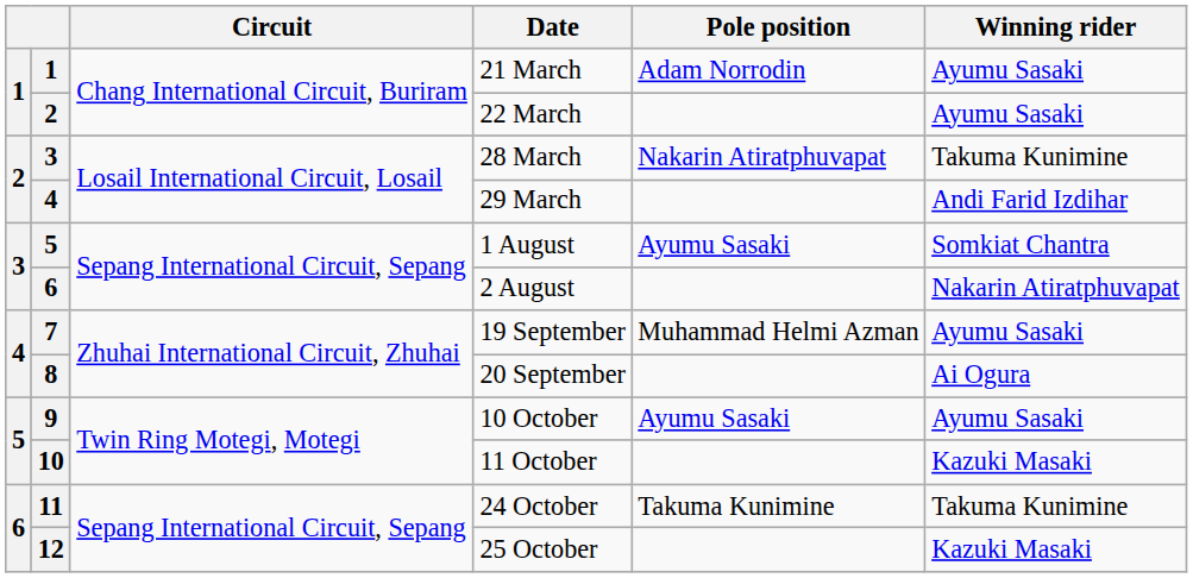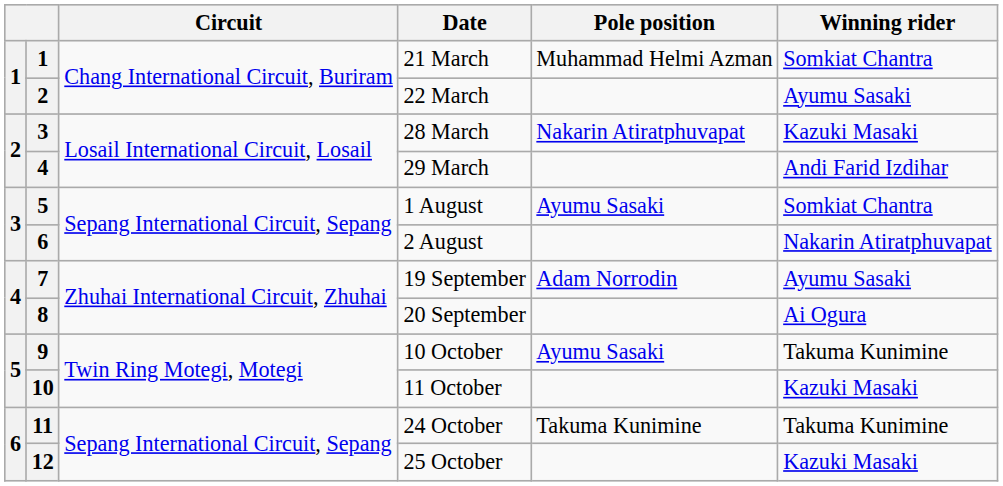 <table class="wikitable" style="font-size:85%">
 <tr>
 <th colspan="2"></th>
 <th>Circuit</th>
 <th>Date</th>
 <th>Pole position</th>
 <th>Winning rider</th>
 </tr>
 <tr>
 <th rowspan="2">1</th>
 <th>1</th>
 <td rowspan="2"> <a href='#'>Chang International Circuit</a>, <a href='#'>Buriram</a></td>
 <td>21 March</td>
-<td> <a href='#'>Adam Norrodin</a></td>
-<td> <a href='#'>Ayumu Sasaki</a></td>
+<td> Muhammad Helmi Azman</td>
+<td> <a href='#'>Somkiat Chantra</a></td>
 </tr>
 <tr>
 <th>2</th>
 <td>22 March</td>
 <td></td>
 <td> <a href='#'>Ayumu Sasaki</a></td>
 </tr>
 <tr>
 <th rowspan="2">2</th>
 <th>3</th>
 <td rowspan="2"> <a href='#'>Losail International Circuit</a>, <a href='#'>Losail</a></td>
 <td>28 March</td>
 <td> <a href='#'>Nakarin Atiratphuvapat</a></td>
-<td> Takuma Kunimine</td>
+<td> <a href='#'>Kazuki Masaki</a></td>
 </tr>
 <tr>
 <th>4</th>
 <td>29 March</td>
 <td></td>
 <td> <a href='#'>Andi Farid Izdihar</a></td>
 </tr>
 <tr>
 <th rowspan="2">3</th>
 <th>5</th>
 <td rowspan="2"> <a href='#'>Sepang International Circuit</a>, <a href='#'>Sepang</a></td>
 <td>1 August</td>
 <td> <a href='#'>Ayumu Sasaki</a></td>
 <td> <a href='#'>Somkiat Chantra</a></td>
 </tr>
 <tr>
 <th>6</th>
 <td>2 August</td>
 <td></td>
 <td> <a href='#'>Nakarin Atiratphuvapat</a></td>
 </tr>
 <tr>
 <th rowspan="2">4</th>
 <th>7</th>
 <td rowspan="2"> <a href='#'>Zhuhai International Circuit</a>, <a href='#'>Zhuhai</a></td>
 <td>19 September</td>
-<td> Muhammad Helmi Azman</td>
+<td> <a href='#'>Adam Norrodin</a></td>
 <td> <a href='#'>Ayumu Sasaki</a></td>
 </tr>
 <tr>
 <th>8</th>
 <td>20 September</td>
 <td></td>
 <td> <a href='#'>Ai Ogura</a></td>
 </tr>
 <tr>
 <th rowspan="2">5</th>
 <th>9</th>
 <td rowspan="2"> <a href='#'>Twin Ring Motegi</a>, <a href='#'>Motegi</a></td>
 <td>10 October</td>
 <td> <a href='#'>Ayumu Sasaki</a></td>
-<td> <a href='#'>Ayumu Sasaki</a></td>
+<td> Takuma Kunimine</td>
 </tr>
 <tr>
 <th>10</th>
 <td>11 October</td>
 <td></td>
 <td> <a href='#'>Kazuki Masaki</a></td>
 </tr>
 <tr>
 <th rowspan="2">6</th>
 <th>11</th>
 <td rowspan="2"> <a href='#'>Sepang International Circuit</a>, <a href='#'>Sepang</a></td>
 <td>24 October</td>
 <td align="left"> Takuma Kunimine</td>
 <td> Takuma Kunimine</td>
 </tr>
 <tr>
 <th>12</th>
 <td>25 October</td>
 <td align="left"></td>
 <td> <a href='#'>Kazuki Masaki</a></td>
 </tr>
 </table>
